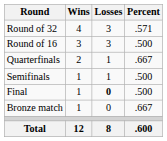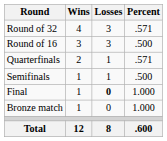 <table class=wikitable>
 <tr>
 <th>Round</th>
 <th>Wins</th>
 <th>Losses</th>
 <th>Percent</th>
 </tr>
 <tr align=center>
 <td align=left>Round of 32</td>
 <td>4</td>
 <td>3</td>
 <td>.571</td>
 </tr>
 <tr align=center>
 <td align=left>Round of 16</td>
 <td>3</td>
 <td>3</td>
 <td>.500</td>
 </tr>
 <tr align=center>
 <td align=left>Quarterfinals</td>
 <td>2</td>
 <td>1</td>
-<td>.667</td>
+<td>.571</td>
 </tr>
 <tr align=center>
 <td align=left>Semifinals</td>
 <td>1</td>
 <td>1</td>
 <td>.500</td>
 </tr>
 <tr align=center>
 <td align=left>Final</td>
 <td>1</td>
 <td><strong>0</strong></td>
-<td>.500</td>
+<td>1.000</td>
 </tr>
 <tr align=center>
 <td align=left>Bronze match</td>
 <td>1</td>
 <td>0</td>
-<td>.667</td>
+<td>1.000</td>
 </tr>
 <tr>
 <td colspan=4 bgcolor=lightgray></td>
 </tr>
 <tr>
 <th>Total</th>
 <th>12</th>
 <th>8</th>
 <th>.600</th>
 </tr>
 </table>
